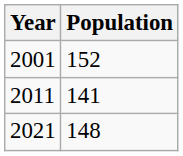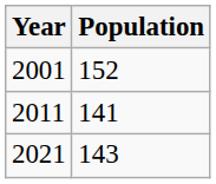 <table class="wikitable sortable">
 <tr>
 <th>Year</th>
 <th>Population</th>
 </tr>
 <tr>
 <td>2001</td>
 <td>152</td>
 </tr>
 <tr>
 <td>2011</td>
 <td>141</td>
 </tr>
 <tr>
 <td>2021</td>
-<td>148</td>
+<td>143</td>
 </tr>
 </table>
